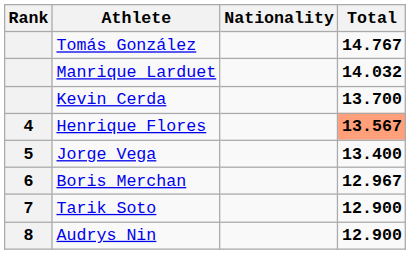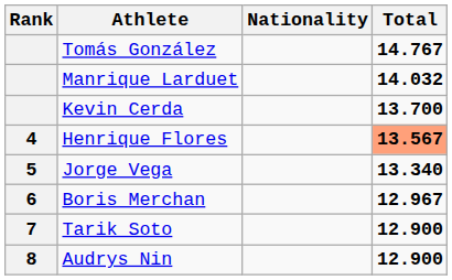 <table class="wikitable sortable" style="text-align:left">
 <tr>
 <th scope=col>Rank</th>
 <th scope=col>Athlete</th>
 <th scope=col>Nationality</th>
 <th scope=col>Total</th>
 </tr>
 <tr>
 <th scope=row></th>
 <td align=left><a href='#'>Tomás González</a></td>
 <td></td>
 <td><strong>14.767</strong></td>
 </tr>
 <tr>
 <th scope=row></th>
 <td align=left><a href='#'>Manrique Larduet</a></td>
 <td></td>
 <td><strong>14.032</strong></td>
 </tr>
 <tr>
 <th scope=row></th>
 <td align=left><a href='#'>Kevin Cerda</a></td>
 <td></td>
 <td><strong>13.700</strong></td>
 </tr>
 <tr>
 <th scope=row>4</th>
 <td align=left><a href='#'>Henrique Flores</a></td>
 <td></td>
 <td style="background: lightsalmon;"><strong>13.567</strong></td>
 </tr>
 <tr>
 <th scope=row>5</th>
 <td align=left><a href='#'>Jorge Vega</a></td>
 <td></td>
-<td><strong>13.400</strong></td>
+<td><strong>13.340</strong></td>
 </tr>
 <tr>
 <th scope=row>6</th>
 <td align=left><a href='#'>Boris Merchan</a></td>
 <td></td>
 <td><strong>12.967</strong></td>
 </tr>
 <tr>
 <th scope=row>7</th>
 <td align=left><a href='#'>Tarik Soto</a></td>
 <td></td>
 <td><strong>12.900</strong></td>
 </tr>
 <tr>
 <th scope=row>8</th>
 <td align=left><a href='#'>Audrys Nin</a></td>
 <td></td>
 <td><strong>12.900</strong></td>
 </tr>
 </table>
